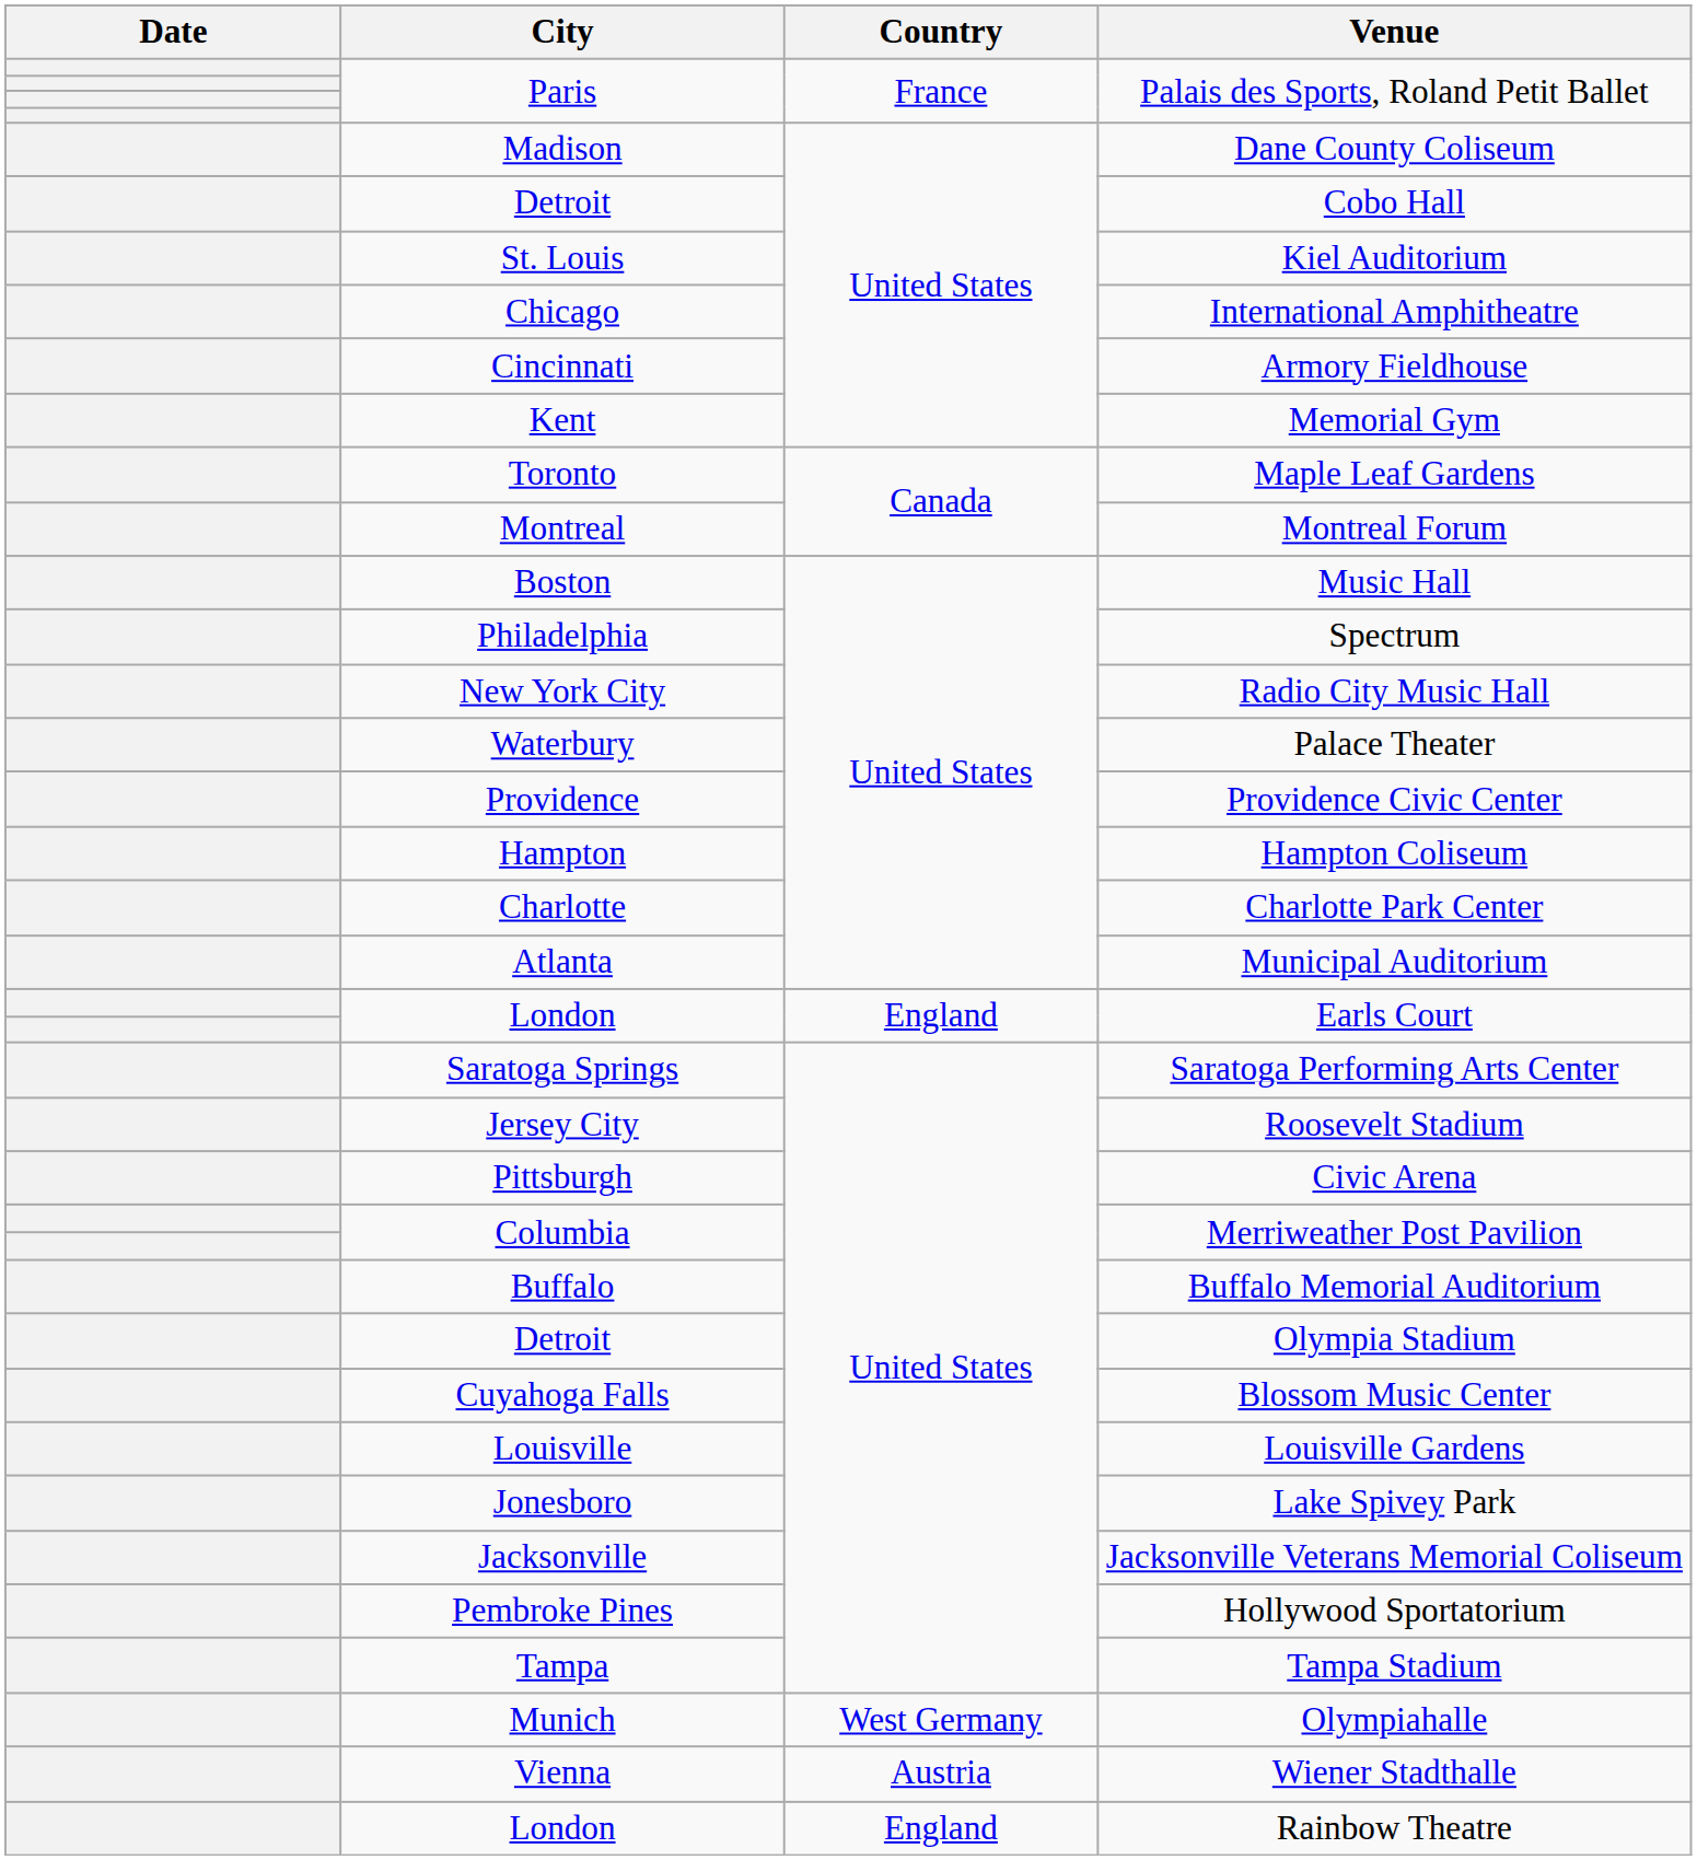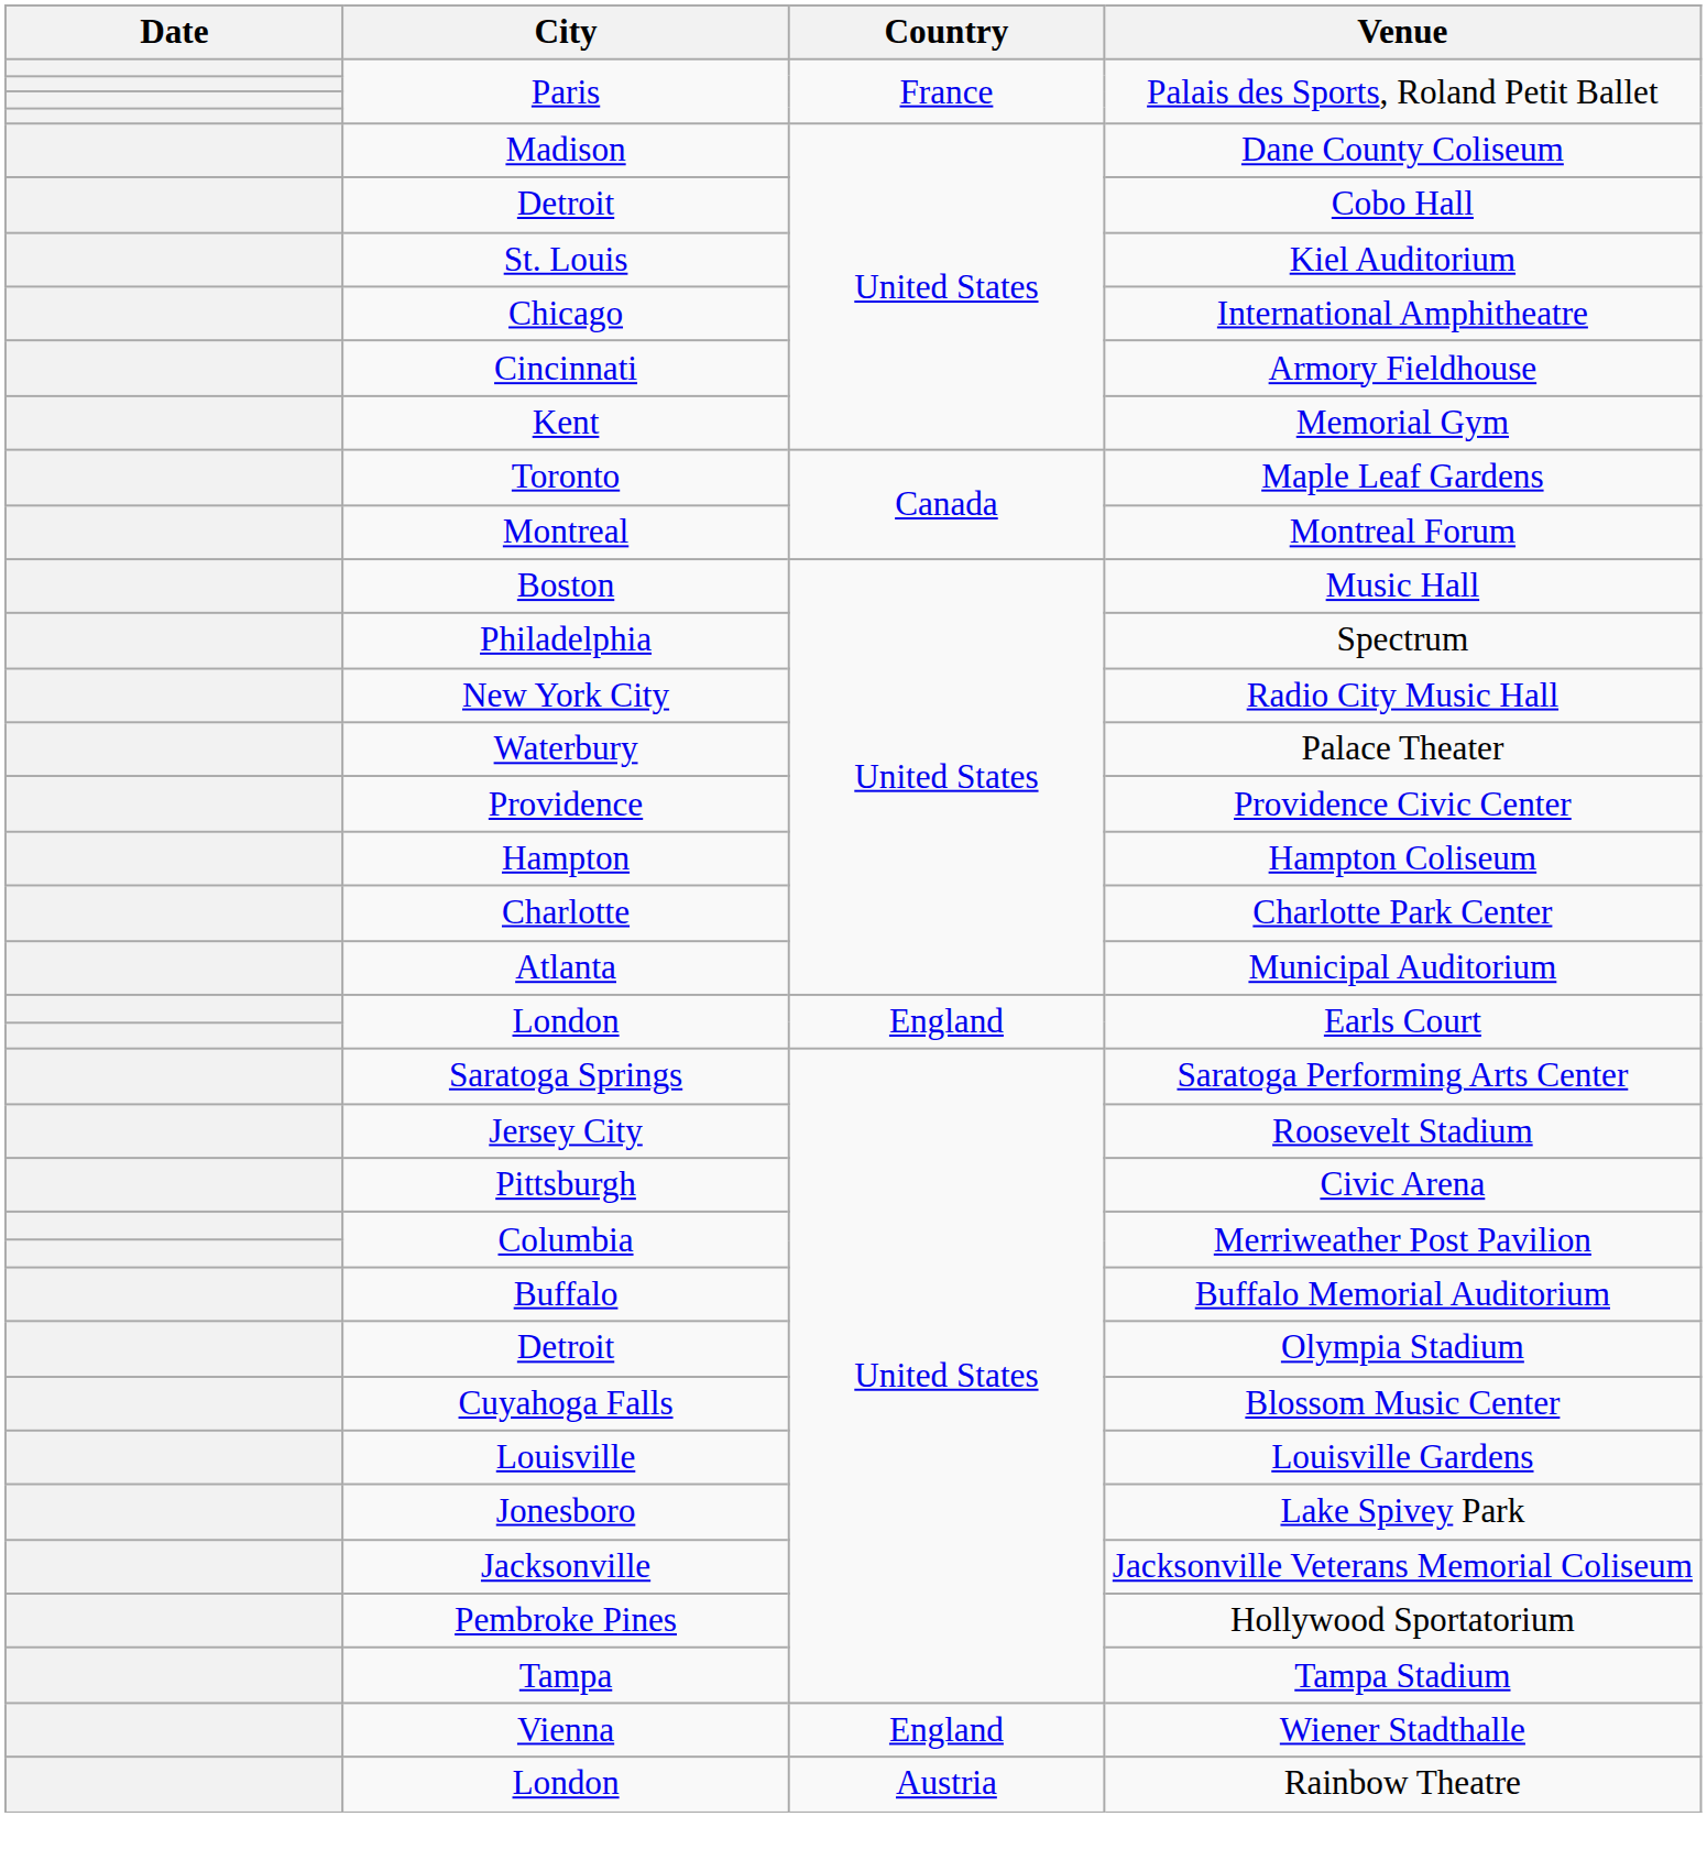 <table class="wikitable plainrowheaders" style="text-align:center;">
 <tr>
 <th scope="col" style="width:150px;">Date</th>
 <th scope="col" style="width:200px;">City</th>
 <th scope="col" style="width:140px;">Country</th>
 <th scope="col">Venue</th>
 </tr>
 <tr>
 <th scope="row"></th>
 <td rowspan="4"><a href='#'>Paris</a></td>
 <td rowspan="4"><a href='#'>France</a></td>
 <td rowspan="4"><a href='#'>Palais des Sports</a>, Roland Petit Ballet</td>
 </tr>
 <tr>
 <th scope="row"></th>
 </tr>
 <tr>
 <th scope="row"></th>
 </tr>
 <tr>
 <th scope="row"></th>
 </tr>
 <tr>
 <th scope="row"></th>
 <td><a href='#'>Madison</a></td>
 <td rowspan="6"><a href='#'>United States</a></td>
 <td><a href='#'>Dane County Coliseum</a></td>
 </tr>
 <tr>
 <th scope="row"></th>
 <td><a href='#'>Detroit</a></td>
 <td><a href='#'>Cobo Hall</a></td>
 </tr>
 <tr>
 <th scope="row"></th>
 <td><a href='#'>St. Louis</a></td>
 <td><a href='#'>Kiel Auditorium</a></td>
 </tr>
 <tr>
 <th scope="row"></th>
 <td><a href='#'>Chicago</a></td>
 <td><a href='#'>International Amphitheatre</a></td>
 </tr>
 <tr>
 <th scope="row"></th>
 <td><a href='#'>Cincinnati</a></td>
 <td><a href='#'>Armory Fieldhouse</a></td>
 </tr>
 <tr>
 <th scope="row"></th>
 <td><a href='#'>Kent</a></td>
 <td><a href='#'>Memorial Gym</a></td>
 </tr>
 <tr>
 <th scope="row"></th>
 <td><a href='#'>Toronto</a></td>
 <td rowspan="2"><a href='#'>Canada</a></td>
 <td><a href='#'>Maple Leaf Gardens</a></td>
 </tr>
 <tr>
 <th scope="row"></th>
 <td><a href='#'>Montreal</a></td>
 <td><a href='#'>Montreal Forum</a></td>
 </tr>
 <tr>
 <th scope="row"></th>
 <td><a href='#'>Boston</a></td>
 <td rowspan="8"><a href='#'>United States</a></td>
 <td><a href='#'>Music Hall</a></td>
 </tr>
 <tr>
 <th scope="row"></th>
 <td><a href='#'>Philadelphia</a></td>
 <td>Spectrum</td>
 </tr>
 <tr>
 <th scope="row"></th>
 <td><a href='#'>New York City</a></td>
 <td><a href='#'>Radio City Music Hall</a></td>
 </tr>
 <tr>
 <th scope="row"></th>
 <td><a href='#'>Waterbury</a></td>
 <td>Palace Theater</td>
 </tr>
 <tr>
 <th scope="row"></th>
 <td><a href='#'>Providence</a></td>
 <td><a href='#'>Providence Civic Center</a></td>
 </tr>
 <tr>
 <th scope="row"></th>
 <td><a href='#'>Hampton</a></td>
 <td><a href='#'>Hampton Coliseum</a></td>
 </tr>
 <tr>
 <th scope="row"></th>
 <td><a href='#'>Charlotte</a></td>
 <td><a href='#'>Charlotte Park Center</a></td>
 </tr>
 <tr>
 <th scope="row"></th>
 <td><a href='#'>Atlanta</a></td>
 <td><a href='#'>Municipal Auditorium</a></td>
 </tr>
 <tr>
 <th scope="row"></th>
 <td rowspan="2"><a href='#'>London</a></td>
 <td rowspan="2"><a href='#'>England</a></td>
 <td rowspan="2"><a href='#'>Earls Court</a></td>
 </tr>
 <tr>
 <th scope="row"></th>
 </tr>
 <tr>
 <th scope="row"></th>
 <td><a href='#'>Saratoga Springs</a></td>
 <td rowspan="13"><a href='#'>United States</a></td>
 <td><a href='#'>Saratoga Performing Arts Center</a></td>
 </tr>
 <tr>
 <th scope="row"></th>
 <td><a href='#'>Jersey City</a></td>
 <td><a href='#'>Roosevelt Stadium</a></td>
 </tr>
 <tr>
 <th scope="row"></th>
 <td><a href='#'>Pittsburgh</a></td>
 <td><a href='#'>Civic Arena</a></td>
 </tr>
 <tr>
 <th scope="row"></th>
 <td rowspan="2"><a href='#'>Columbia</a></td>
 <td rowspan="2"><a href='#'>Merriweather Post Pavilion</a></td>
 </tr>
 <tr>
 <th scope="row"></th>
 </tr>
 <tr>
 <th scope="row"></th>
 <td><a href='#'>Buffalo</a></td>
 <td><a href='#'>Buffalo Memorial Auditorium</a></td>
 </tr>
 <tr>
 <th scope="row"></th>
 <td><a href='#'>Detroit</a></td>
 <td><a href='#'>Olympia Stadium</a></td>
 </tr>
 <tr>
 <th scope="row"></th>
 <td><a href='#'>Cuyahoga Falls</a></td>
 <td><a href='#'>Blossom Music Center</a></td>
 </tr>
 <tr>
 <th scope="row"></th>
 <td><a href='#'>Louisville</a></td>
 <td><a href='#'>Louisville Gardens</a></td>
 </tr>
 <tr>
 <th scope="row"></th>
 <td><a href='#'>Jonesboro</a></td>
 <td><a href='#'>Lake Spivey</a> Park</td>
 </tr>
 <tr>
 <th scope="row"></th>
 <td><a href='#'>Jacksonville</a></td>
 <td><a href='#'>Jacksonville Veterans Memorial Coliseum</a></td>
 </tr>
 <tr>
 <th scope="row"></th>
 <td><a href='#'>Pembroke Pines</a></td>
 <td>Hollywood Sportatorium</td>
 </tr>
 <tr>
 <th scope="row"></th>
 <td><a href='#'>Tampa</a></td>
 <td><a href='#'>Tampa Stadium</a></td>
 </tr>
 <tr>
 <th scope="row"></th>
-<td><a href='#'>Munich</a></td>
-<td><a href='#'>West Germany</a></td>
-<td><a href='#'>Olympiahalle</a></td>
-</tr>
-<tr>
-<th scope="row"></th>
 <td><a href='#'>Vienna</a></td>
-<td><a href='#'>Austria</a></td>
+<td><a href='#'>England</a></td>
 <td><a href='#'>Wiener Stadthalle</a></td>
 </tr>
 <tr>
 <th scope="row"></th>
 <td><a href='#'>London</a></td>
-<td><a href='#'>England</a></td>
+<td><a href='#'>Austria</a></td>
 <td>Rainbow Theatre</td>
 </tr>
 </table>
